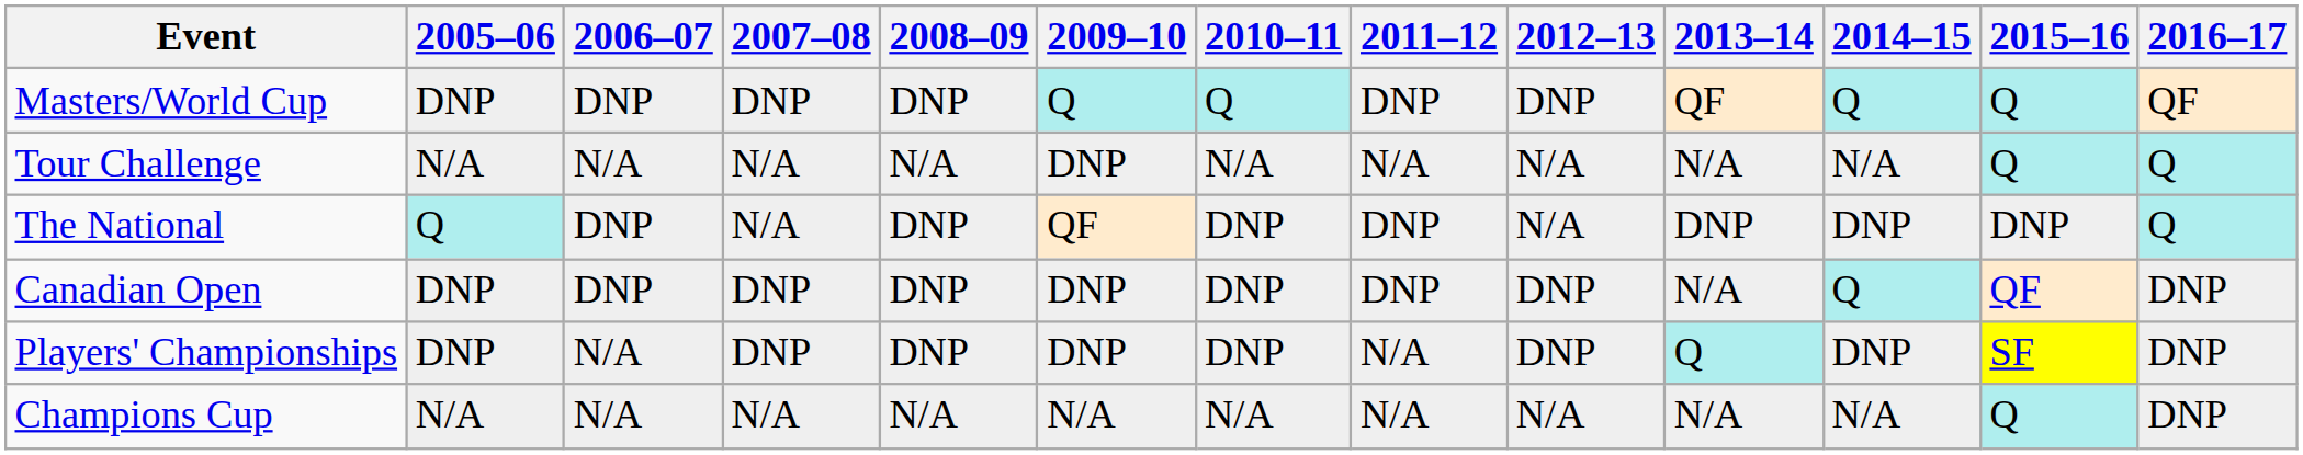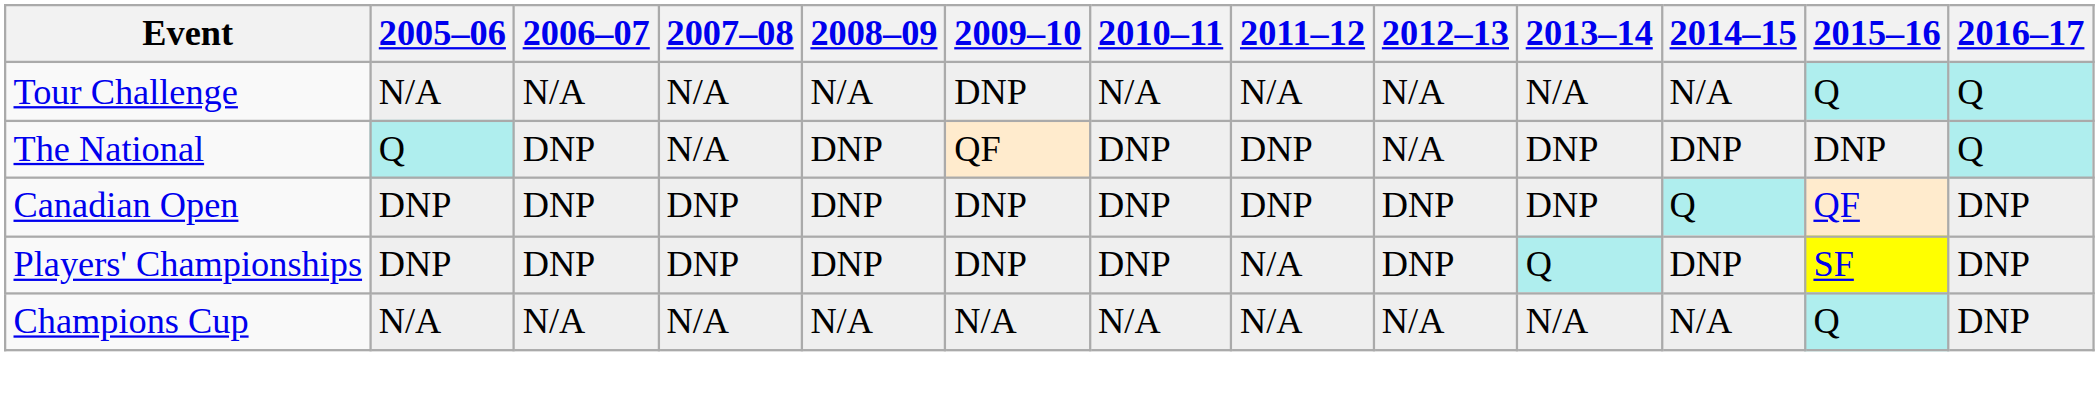 <table class="wikitable">
 <tr>
 <th>Event</th>
 <th><a href='#'>2005–06</a></th>
 <th><a href='#'>2006–07</a></th>
 <th><a href='#'>2007–08</a></th>
 <th><a href='#'>2008–09</a></th>
 <th><a href='#'>2009–10</a></th>
 <th><a href='#'>2010–11</a></th>
 <th><a href='#'>2011–12</a></th>
 <th><a href='#'>2012–13</a></th>
 <th><a href='#'>2013–14</a></th>
 <th><a href='#'>2014–15</a></th>
 <th><a href='#'>2015–16</a></th>
 <th><a href='#'>2016–17</a></th>
-</tr>
-<tr>
-<td><a href='#'>Masters/World Cup</a></td>
-<td style="background:#EFEFEF;">DNP</td>
-<td style="background:#EFEFEF;">DNP</td>
-<td style="background:#EFEFEF;">DNP</td>
-<td style="background:#EFEFEF;">DNP</td>
-<td style="background:#afeeee;">Q</td>
-<td style="background:#afeeee;">Q</td>
-<td style="background:#EFEFEF;">DNP</td>
-<td style="background:#EFEFEF;">DNP</td>
-<td style="background:#ffebcd;">QF</td>
-<td style="background:#afeeee;">Q</td>
-<td style="background:#afeeee;">Q</td>
-<td style="background:#ffebcd;">QF</td>
 </tr>
 <tr>
 <td><a href='#'>Tour Challenge</a></td>
 <td style="background:#EFEFEF;">N/A</td>
 <td style="background:#EFEFEF;">N/A</td>
 <td style="background:#EFEFEF;">N/A</td>
 <td style="background:#EFEFEF;">N/A</td>
 <td style="background:#EFEFEF;">DNP</td>
 <td style="background:#EFEFEF;">N/A</td>
 <td style="background:#EFEFEF;">N/A</td>
 <td style="background:#EFEFEF;">N/A</td>
 <td style="background:#EFEFEF;">N/A</td>
 <td style="background:#EFEFEF;">N/A</td>
 <td style="background:#afeeee;">Q</td>
 <td style="background:#afeeee;">Q</td>
 </tr>
 <tr>
 <td><a href='#'>The National</a></td>
 <td style="background:#afeeee;">Q</td>
 <td style="background:#EFEFEF;">DNP</td>
 <td style="background:#EFEFEF;">N/A</td>
 <td style="background:#EFEFEF;">DNP</td>
 <td style="background:#ffebcd;">QF</td>
 <td style="background:#EFEFEF;">DNP</td>
 <td style="background:#EFEFEF;">DNP</td>
 <td style="background:#EFEFEF;">N/A</td>
 <td style="background:#EFEFEF;">DNP</td>
 <td style="background:#EFEFEF;">DNP</td>
 <td style="background:#EFEFEF;">DNP</td>
 <td style="background:#afeeee;">Q</td>
 </tr>
 <tr>
 <td><a href='#'>Canadian Open</a></td>
 <td style="background:#EFEFEF;">DNP</td>
 <td style="background:#EFEFEF;">DNP</td>
 <td style="background:#EFEFEF;">DNP</td>
 <td style="background:#EFEFEF;">DNP</td>
 <td style="background:#EFEFEF;">DNP</td>
 <td style="background:#EFEFEF;">DNP</td>
 <td style="background:#EFEFEF;">DNP</td>
 <td style="background:#EFEFEF;">DNP</td>
-<td style="background:#EFEFEF;">N/A</td>
+<td style="background:#EFEFEF;">DNP</td>
 <td style="background:#afeeee;">Q</td>
 <td style="background:#ffebcd;"><a href='#'>QF</a></td>
 <td style="background:#EFEFEF;">DNP</td>
 </tr>
 <tr>
 <td><a href='#'>Players' Championships</a></td>
 <td style="background:#EFEFEF;">DNP</td>
-<td style="background:#EFEFEF;">N/A</td>
+<td style="background:#EFEFEF;">DNP</td>
 <td style="background:#EFEFEF;">DNP</td>
 <td style="background:#EFEFEF;">DNP</td>
 <td style="background:#EFEFEF;">DNP</td>
 <td style="background:#EFEFEF;">DNP</td>
 <td style="background:#EFEFEF;">N/A</td>
 <td style="background:#EFEFEF;">DNP</td>
 <td style="background:#afeeee;">Q</td>
 <td style="background:#EFEFEF;">DNP</td>
 <td style="background:yellow;"><a href='#'>SF</a></td>
 <td style="background:#EFEFEF;">DNP</td>
 </tr>
 <tr>
 <td><a href='#'>Champions Cup</a></td>
 <td style="background:#EFEFEF;">N/A</td>
 <td style="background:#EFEFEF;">N/A</td>
 <td style="background:#EFEFEF;">N/A</td>
 <td style="background:#EFEFEF;">N/A</td>
 <td style="background:#EFEFEF;">N/A</td>
 <td style="background:#EFEFEF;">N/A</td>
 <td style="background:#EFEFEF;">N/A</td>
 <td style="background:#EFEFEF;">N/A</td>
 <td style="background:#EFEFEF;">N/A</td>
 <td style="background:#EFEFEF;">N/A</td>
 <td style="background:#afeeee;">Q</td>
 <td style="background:#EFEFEF;">DNP</td>
 </tr>
 </table>
